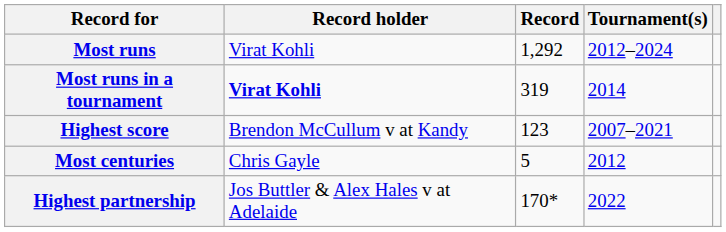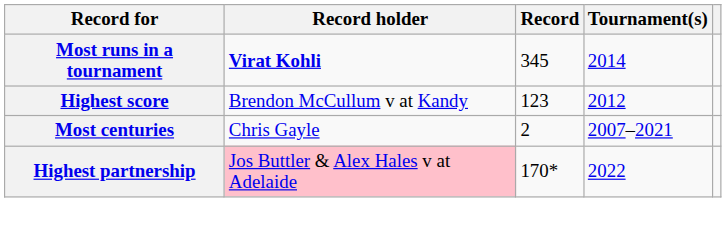 <table class="wikitable plainrowheaders">
 <tr>
 <th scope="col">Record for</th>
 <th scope="col">Record holder</th>
 <th scope="col">Record</th>
 <th scope="col">Tournament(s)</th>
 <th scope="col"></th>
 </tr>
 <tr>
-<th scope="row"><a href='#'>Most runs</a></th>
-<td> <a href='#'>Virat Kohli</a></td>
-<td>1,292</td>
-<td><a href='#'>2012</a>–<a href='#'>2024</a></td>
-<td></td>
-</tr>
-<tr>
 <th scope="row"><a href='#'>Most runs in a tournament</a></th>
 <td><strong> <a href='#'>Virat Kohli</a></strong></td>
-<td>319</td>
+<td>345</td>
 <td><a href='#'>2014</a></td>
 <td></td>
 </tr>
 <tr>
 <th scope="row"><a href='#'>Highest score</a></th>
 <td> <a href='#'>Brendon McCullum</a> v  at <a href='#'>Kandy</a></td>
 <td>123</td>
-<td><a href='#'>2007</a>–<a href='#'>2021</a></td>
+<td><a href='#'>2012</a></td>
 <td></td>
 </tr>
 <tr>
 <th scope="row"><a href='#'>Most centuries</a></th>
 <td> <a href='#'>Chris Gayle</a></td>
-<td>5</td>
-<td><a href='#'>2012</a></td>
+<td>2</td>
+<td><a href='#'>2007</a>–<a href='#'>2021</a></td>
 <td></td>
 </tr>
 <tr>
 <th scope="row"><a href='#'>Highest partnership</a></th>
-<td> <a href='#'>Jos Buttler</a> & <a href='#'>Alex Hales</a> v  at <a href='#'>Adelaide</a></td>
+<td style="background: pink;"> <a href='#'>Jos Buttler</a> & <a href='#'>Alex Hales</a> v  at <a href='#'>Adelaide</a></td>
 <td>170*</td>
 <td><a href='#'>2022</a></td>
 <td></td>
 </tr>
 </table>
